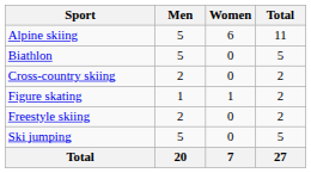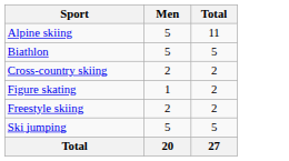 <table class="wikitable sortable" style="text-align:center;">
 <tr>
 <th width=180>Sport</th>
 <th width=55>Men</th>
-<th width=55>Women</th>
 <th width=55>Total</th>
 </tr>
 <tr>
 <td align=left><a href='#'>Alpine skiing</a></td>
 <td>5</td>
-<td>6</td>
 <td>11</td>
 </tr>
 <tr>
 <td align=left><a href='#'>Biathlon</a></td>
 <td>5</td>
-<td>0</td>
 <td>5</td>
 </tr>
 <tr>
 <td align=left><a href='#'>Cross-country skiing</a></td>
 <td>2</td>
-<td>0</td>
 <td>2</td>
 </tr>
 <tr>
 <td align=left><a href='#'>Figure skating</a></td>
-<td>1</td>
 <td>1</td>
 <td>2</td>
 </tr>
 <tr>
 <td align=left><a href='#'>Freestyle skiing</a></td>
 <td>2</td>
-<td>0</td>
 <td>2</td>
 </tr>
 <tr>
 <td align=left><a href='#'>Ski jumping</a></td>
 <td>5</td>
-<td>0</td>
 <td>5</td>
 </tr>
 <tr>
 <th>Total</th>
 <th>20</th>
-<th>7</th>
 <th>27</th>
 </tr>
 </table>
